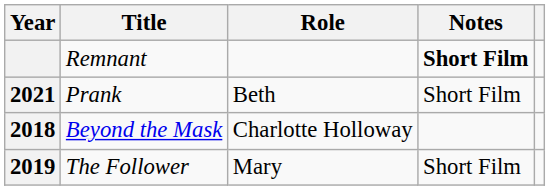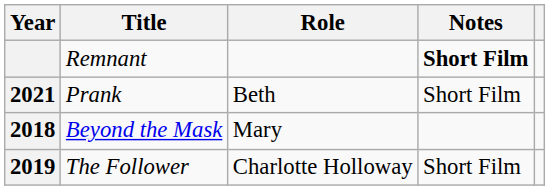 <table class="wikitable plainrowheaders sortable">
 <tr>
 <th scope="col">Year</th>
 <th scope="col">Title</th>
 <th scope="col">Role</th>
 <th scope="col" class="unsortable">Notes</th>
 <th scope="col" class="unsortable"></th>
 </tr>
 <tr>
 <th scope="row"></th>
 <td><em>Remnant</em></td>
 <td></td>
 <td><strong>Short Film</strong></td>
 <td style="text-align: center;"></td>
 </tr>
 <tr>
 <th scope="row">2021</th>
 <td><em>Prank</em></td>
 <td>Beth</td>
 <td>Short Film</td>
 <td style="text-align: center;"></td>
 </tr>
 <tr>
 <th scope="row">2018</th>
 <td><em><a href='#'>Beyond the Mask</a></em></td>
-<td>Charlotte Holloway</td>
+<td>Mary</td>
 <td></td>
 <td style="text-align: center;"></td>
 </tr>
 <tr>
 <th scope="row">2019</th>
 <td><em>The Follower</em></td>
-<td>Mary</td>
+<td>Charlotte Holloway</td>
 <td>Short Film</td>
 <td style="text-align: center;"></td>
 </tr>
 </table>
